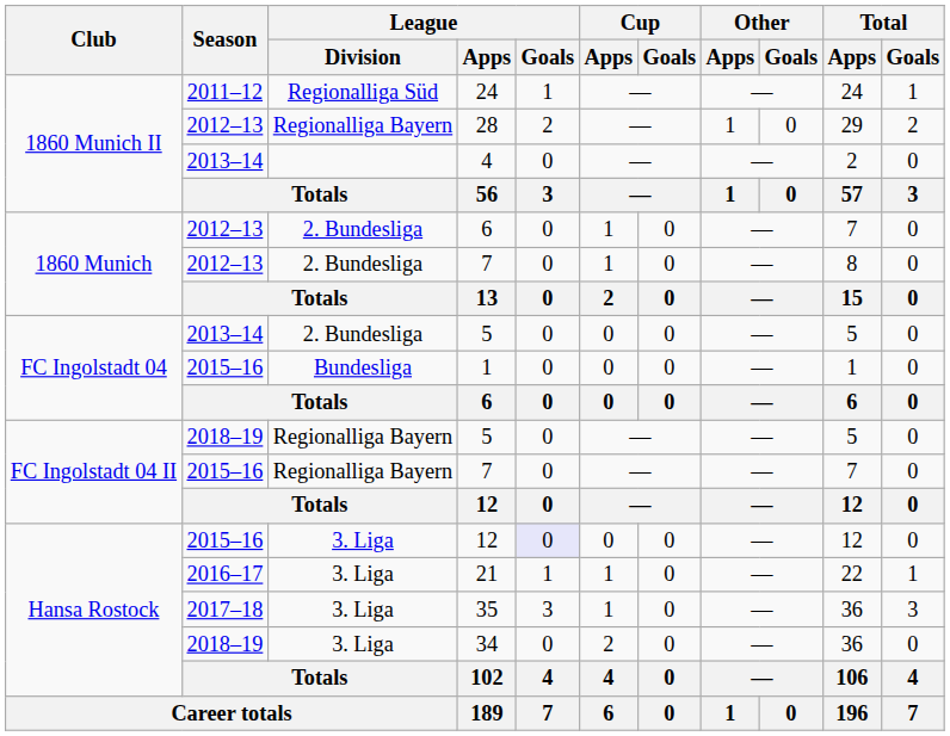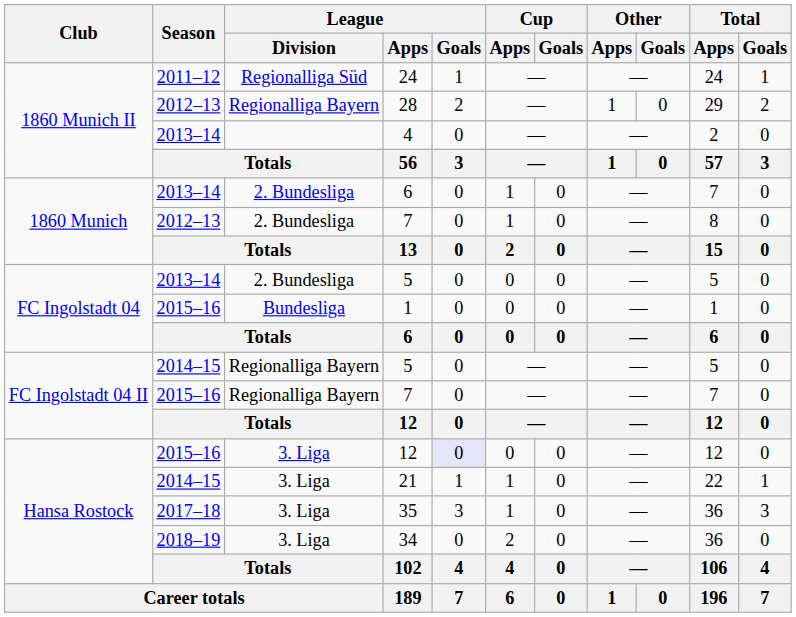 <table class="wikitable" style="text-align: center">
 <tr>
 <th rowspan="2">Club</th>
 <th rowspan="2">Season</th>
 <th colspan="3">League</th>
 <th colspan="2">Cup</th>
 <th colspan="2">Other</th>
 <th colspan="2">Total</th>
 </tr>
 <tr>
 <th>Division</th>
 <th>Apps</th>
 <th>Goals</th>
 <th>Apps</th>
 <th>Goals</th>
 <th>Apps</th>
 <th>Goals</th>
 <th>Apps</th>
 <th>Goals</th>
 </tr>
 <tr>
 <td rowspan="4"><a href='#'>1860 Munich II</a></td>
 <td><a href='#'>2011–12</a></td>
 <td><a href='#'>Regionalliga Süd</a></td>
 <td>24</td>
 <td>1</td>
 <td colspan="2">—</td>
 <td colspan="2">—</td>
 <td>24</td>
 <td>1</td>
 </tr>
 <tr>
 <td><a href='#'>2012–13</a></td>
 <td><a href='#'>Regionalliga Bayern</a></td>
 <td>28</td>
 <td>2</td>
 <td colspan="2">—</td>
 <td>1</td>
 <td>0</td>
 <td>29</td>
 <td>2</td>
 </tr>
 <tr>
 <td><a href='#'>2013–14</a></td>
 <td></td>
 <td>4</td>
 <td>0</td>
 <td colspan="2">—</td>
 <td colspan="2">—</td>
 <td>2</td>
 <td>0</td>
 </tr>
 <tr>
 <th colspan="2">Totals</th>
 <th>56</th>
 <th>3</th>
 <th colspan="2">—</th>
 <th>1</th>
 <th>0</th>
 <th>57</th>
 <th>3</th>
 </tr>
 <tr>
 <td rowspan="3"><a href='#'>1860 Munich</a></td>
-<td><a href='#'>2012–13</a></td>
+<td><a href='#'>2013–14</a></td>
 <td><a href='#'>2. Bundesliga</a></td>
 <td>6</td>
 <td>0</td>
 <td>1</td>
 <td>0</td>
 <td colspan="2">—</td>
 <td>7</td>
 <td>0</td>
 </tr>
 <tr>
 <td><a href='#'>2012–13</a></td>
 <td>2. Bundesliga</td>
 <td>7</td>
 <td>0</td>
 <td>1</td>
 <td>0</td>
 <td colspan="2">—</td>
 <td>8</td>
 <td>0</td>
 </tr>
 <tr>
 <th colspan="2">Totals</th>
 <th>13</th>
 <th>0</th>
 <th>2</th>
 <th>0</th>
 <th colspan="2">—</th>
 <th>15</th>
 <th>0</th>
 </tr>
 <tr>
 <td rowspan="3"><a href='#'>FC Ingolstadt 04</a></td>
 <td><a href='#'>2013–14</a></td>
 <td>2. Bundesliga</td>
 <td>5</td>
 <td>0</td>
 <td>0</td>
 <td>0</td>
 <td colspan="2">—</td>
 <td>5</td>
 <td>0</td>
 </tr>
 <tr>
 <td><a href='#'>2015–16</a></td>
 <td><a href='#'>Bundesliga</a></td>
 <td>1</td>
 <td>0</td>
 <td>0</td>
 <td>0</td>
 <td colspan="2">—</td>
 <td>1</td>
 <td>0</td>
 </tr>
 <tr>
 <th colspan="2">Totals</th>
 <th>6</th>
 <th>0</th>
 <th>0</th>
 <th>0</th>
 <th colspan="2">—</th>
 <th>6</th>
 <th>0</th>
 </tr>
 <tr>
 <td rowspan="3"><a href='#'>FC Ingolstadt 04 II</a></td>
-<td><a href='#'>2018–19</a></td>
+<td><a href='#'>2014–15</a></td>
 <td>Regionalliga Bayern</td>
 <td>5</td>
 <td>0</td>
 <td colspan="2">—</td>
 <td colspan="2">—</td>
 <td>5</td>
 <td>0</td>
 </tr>
 <tr>
 <td><a href='#'>2015–16</a></td>
 <td>Regionalliga Bayern</td>
 <td>7</td>
 <td>0</td>
 <td colspan="2">—</td>
 <td colspan="2">—</td>
 <td>7</td>
 <td>0</td>
 </tr>
 <tr>
 <th colspan="2">Totals</th>
 <th>12</th>
 <th>0</th>
 <th colspan="2">—</th>
 <th colspan="2">—</th>
 <th>12</th>
 <th>0</th>
 </tr>
 <tr>
 <td rowspan="5"><a href='#'>Hansa Rostock</a></td>
 <td><a href='#'>2015–16</a></td>
 <td><a href='#'>3. Liga</a></td>
 <td>12</td>
 <td style="background: lavender;">0</td>
 <td>0</td>
 <td>0</td>
 <td colspan="2">—</td>
 <td>12</td>
 <td>0</td>
 </tr>
 <tr>
-<td><a href='#'>2016–17</a></td>
+<td><a href='#'>2014–15</a></td>
 <td>3. Liga</td>
 <td>21</td>
 <td>1</td>
 <td>1</td>
 <td>0</td>
 <td colspan="2">—</td>
 <td>22</td>
 <td>1</td>
 </tr>
 <tr>
 <td><a href='#'>2017–18</a></td>
 <td>3. Liga</td>
 <td>35</td>
 <td>3</td>
 <td>1</td>
 <td>0</td>
 <td colspan="2">—</td>
 <td>36</td>
 <td>3</td>
 </tr>
 <tr>
 <td><a href='#'>2018–19</a></td>
 <td>3. Liga</td>
 <td>34</td>
 <td>0</td>
 <td>2</td>
 <td>0</td>
 <td colspan="2">—</td>
 <td>36</td>
 <td>0</td>
 </tr>
 <tr>
 <th colspan="2">Totals</th>
 <th>102</th>
 <th>4</th>
 <th>4</th>
 <th>0</th>
 <th colspan="2">—</th>
 <th>106</th>
 <th>4</th>
 </tr>
 <tr>
 <th colspan="3">Career totals</th>
 <th>189</th>
 <th>7</th>
 <th>6</th>
 <th>0</th>
 <th>1</th>
 <th>0</th>
 <th>196</th>
 <th>7</th>
 </tr>
 </table>
